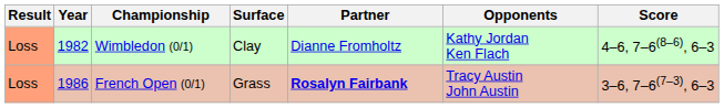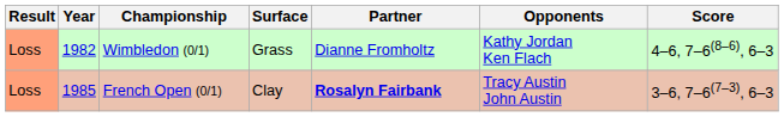 <table class="sortable wikitable">
 <tr>
 <th style="width:40px">Result</th>
 <th style="width:30px">Year</th>
 <th style="width:150px">Championship</th>
 <th style="width:50px">Surface</th>
 <th style="width:170px">Partner</th>
 <th style="width:170px">Opponents</th>
 <th style="width:130px" class="unsortable">Score</th>
 </tr>
 <tr style="background:#ccffcc;">
 <td style="background:#ffa07a;">Loss</td>
 <td><a href='#'>1982</a></td>
 <td><a href='#'>Wimbledon</a> <small>(0/1)</small></td>
-<td>Clay</td>
+<td>Grass</td>
 <td> <a href='#'>Dianne Fromholtz</a></td>
 <td> <a href='#'>Kathy Jordan</a><br> <a href='#'>Ken Flach</a></td>
 <td>4–6, 7–6<sup>(8–6)</sup>, 6–3</td>
 </tr>
 <tr style="background:#ebc2af;">
 <td style="background:#ffa07a;">Loss</td>
-<td><a href='#'>1986</a></td>
+<td><a href='#'>1985</a></td>
 <td><a href='#'>French Open</a> <small>(0/1)</small></td>
-<td>Grass</td>
+<td>Clay</td>
 <td><strong> <a href='#'>Rosalyn Fairbank</a></strong></td>
 <td> <a href='#'>Tracy Austin</a><br> <a href='#'>John Austin</a></td>
 <td>3–6, 7–6<sup>(7–3)</sup>, 6–3</td>
 </tr>
 </table>
